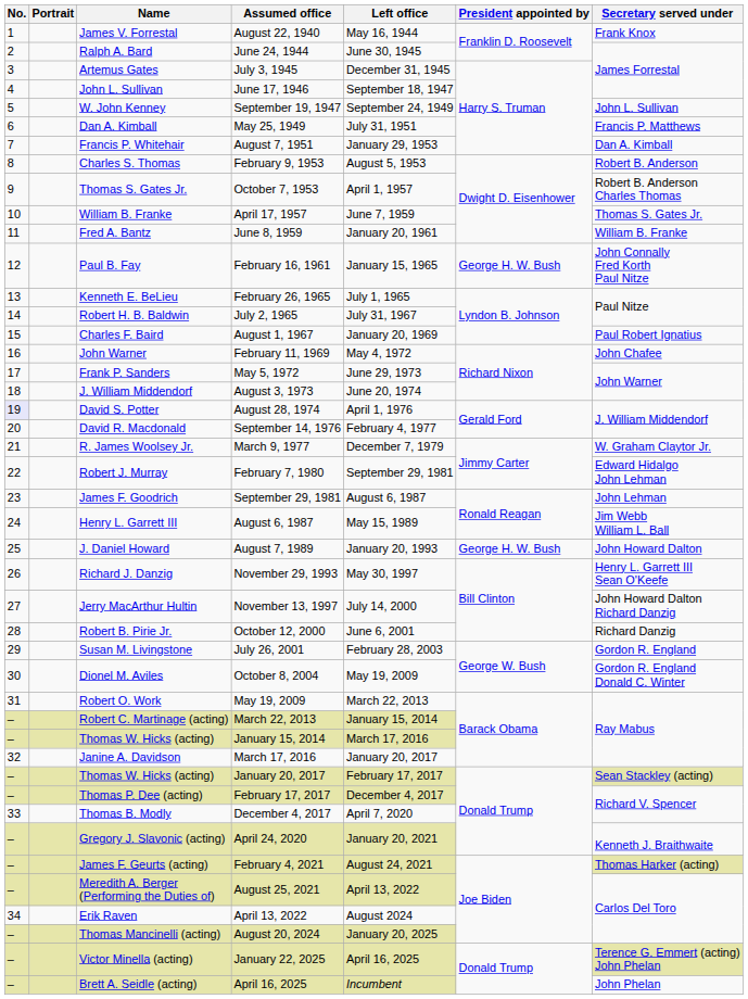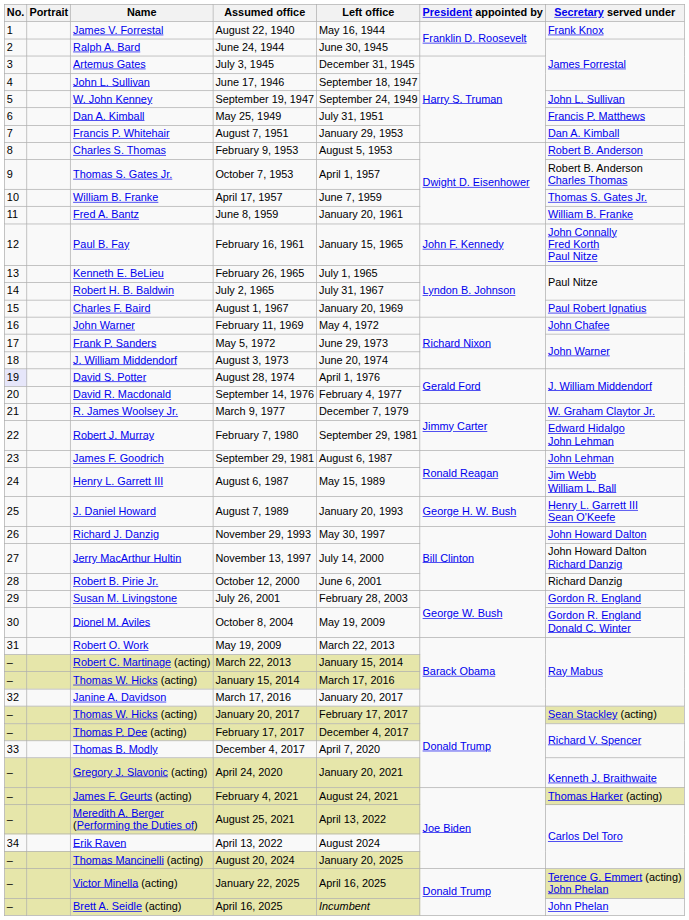 <table class="wikitable">
 <tr>
 <th>No.</th>
 <th>Portrait</th>
 <th>Name</th>
 <th>Assumed office</th>
 <th>Left office</th>
 <th><a href='#'>President</a> appointed by</th>
 <th><a href='#'>Secretary</a> served under</th>
 </tr>
 <tr>
 <td>1</td>
 <td></td>
 <td><a href='#'>James V. Forrestal</a></td>
 <td>August 22, 1940</td>
 <td>May 16, 1944</td>
 <td rowspan="2"><a href='#'>Franklin D. Roosevelt</a></td>
 <td><a href='#'>Frank Knox</a></td>
 </tr>
 <tr>
 <td>2</td>
 <td></td>
 <td><a href='#'>Ralph A. Bard</a></td>
 <td>June 24, 1944</td>
 <td>June 30, 1945</td>
 <td rowspan="3"><a href='#'>James Forrestal</a></td>
 </tr>
 <tr>
 <td>3</td>
 <td></td>
 <td><a href='#'>Artemus Gates</a></td>
 <td>July 3, 1945</td>
 <td>December 31, 1945</td>
 <td rowspan="5"><a href='#'>Harry S. Truman</a></td>
 </tr>
 <tr>
 <td>4</td>
 <td></td>
 <td><a href='#'>John L. Sullivan</a></td>
 <td>June 17, 1946</td>
 <td>September 18, 1947</td>
 </tr>
 <tr>
 <td>5</td>
 <td></td>
 <td><a href='#'>W. John Kenney</a></td>
 <td>September 19, 1947</td>
 <td>September 24, 1949</td>
 <td><a href='#'>John L. Sullivan</a></td>
 </tr>
 <tr>
 <td>6</td>
 <td></td>
 <td><a href='#'>Dan A. Kimball</a></td>
 <td>May 25, 1949</td>
 <td>July 31, 1951</td>
 <td><a href='#'>Francis P. Matthews</a></td>
 </tr>
 <tr>
 <td>7</td>
 <td></td>
 <td><a href='#'>Francis P. Whitehair</a></td>
 <td>August 7, 1951</td>
 <td>January 29, 1953</td>
 <td><a href='#'>Dan A. Kimball</a></td>
 </tr>
 <tr>
 <td>8</td>
 <td></td>
 <td><a href='#'>Charles S. Thomas</a></td>
 <td>February 9, 1953</td>
 <td>August 5, 1953</td>
 <td rowspan="4"><a href='#'>Dwight D. Eisenhower</a></td>
 <td><a href='#'>Robert B. Anderson</a></td>
 </tr>
 <tr>
 <td>9</td>
 <td></td>
 <td><a href='#'>Thomas S. Gates Jr.</a></td>
 <td>October 7, 1953</td>
 <td>April 1, 1957</td>
 <td>Robert B. Anderson<br><a href='#'>Charles Thomas</a></td>
 </tr>
 <tr>
 <td>10</td>
 <td></td>
 <td><a href='#'>William B. Franke</a></td>
 <td>April 17, 1957</td>
 <td>June 7, 1959</td>
 <td><a href='#'>Thomas S. Gates Jr.</a></td>
 </tr>
 <tr>
 <td>11</td>
 <td></td>
 <td><a href='#'>Fred A. Bantz</a></td>
 <td>June 8, 1959</td>
 <td>January 20, 1961</td>
 <td><a href='#'>William B. Franke</a></td>
 </tr>
 <tr>
 <td>12</td>
 <td></td>
 <td><a href='#'>Paul B. Fay</a></td>
 <td>February 16, 1961</td>
 <td>January 15, 1965</td>
-<td><a href='#'>George H. W. Bush</a></td>
+<td><a href='#'>John F. Kennedy</a></td>
 <td><a href='#'>John Connally</a><br><a href='#'>Fred Korth</a><br><a href='#'>Paul Nitze</a></td>
 </tr>
 <tr>
 <td>13</td>
 <td></td>
 <td><a href='#'>Kenneth E. BeLieu</a></td>
 <td>February 26, 1965</td>
 <td>July 1, 1965</td>
 <td rowspan="3"><a href='#'>Lyndon B. Johnson</a></td>
 <td rowspan="2">Paul Nitze</td>
 </tr>
 <tr>
 <td>14</td>
 <td></td>
 <td><a href='#'>Robert H. B. Baldwin</a></td>
 <td>July 2, 1965</td>
 <td>July 31, 1967</td>
 </tr>
 <tr>
 <td>15</td>
 <td></td>
 <td><a href='#'>Charles F. Baird</a></td>
 <td>August 1, 1967</td>
 <td>January 20, 1969</td>
 <td><a href='#'>Paul Robert Ignatius</a></td>
 </tr>
 <tr>
 <td>16</td>
 <td></td>
 <td><a href='#'>John Warner</a></td>
 <td>February 11, 1969</td>
 <td>May 4, 1972</td>
 <td rowspan="3"><a href='#'>Richard Nixon</a></td>
 <td><a href='#'>John Chafee</a></td>
 </tr>
 <tr>
 <td>17</td>
 <td></td>
 <td><a href='#'>Frank P. Sanders</a></td>
 <td>May 5, 1972</td>
 <td>June 29, 1973</td>
 <td rowspan="2"><a href='#'>John Warner</a></td>
 </tr>
 <tr>
 <td>18</td>
 <td></td>
 <td><a href='#'>J. William Middendorf</a></td>
 <td>August 3, 1973</td>
 <td>June 20, 1974</td>
 </tr>
 <tr>
 <td style="background: lavender;">19</td>
 <td></td>
 <td><a href='#'>David S. Potter</a></td>
 <td>August 28, 1974</td>
 <td>April 1, 1976</td>
 <td rowspan="2"><a href='#'>Gerald Ford</a></td>
 <td rowspan="2"><a href='#'>J. William Middendorf</a></td>
 </tr>
 <tr>
 <td>20</td>
 <td></td>
 <td><a href='#'>David R. Macdonald</a></td>
 <td>September 14, 1976</td>
 <td>February 4, 1977</td>
 </tr>
 <tr>
 <td>21</td>
 <td></td>
 <td><a href='#'>R. James Woolsey Jr.</a></td>
 <td>March 9, 1977</td>
 <td>December 7, 1979</td>
 <td rowspan="2"><a href='#'>Jimmy Carter</a></td>
 <td><a href='#'>W. Graham Claytor Jr.</a></td>
 </tr>
 <tr>
 <td>22</td>
 <td></td>
 <td><a href='#'>Robert J. Murray</a></td>
 <td>February 7, 1980</td>
 <td>September 29, 1981</td>
 <td><a href='#'>Edward Hidalgo</a><br><a href='#'>John Lehman</a></td>
 </tr>
 <tr>
 <td>23</td>
 <td></td>
 <td><a href='#'>James F. Goodrich</a></td>
 <td>September 29, 1981</td>
 <td>August 6, 1987</td>
 <td rowspan="2"><a href='#'>Ronald Reagan</a></td>
 <td><a href='#'>John Lehman</a></td>
 </tr>
 <tr>
 <td>24</td>
 <td></td>
 <td><a href='#'>Henry L. Garrett III</a></td>
 <td>August 6, 1987</td>
 <td>May 15, 1989</td>
 <td><a href='#'>Jim Webb</a><br><a href='#'>William L. Ball</a></td>
 </tr>
 <tr>
 <td>25</td>
 <td></td>
 <td><a href='#'>J. Daniel Howard</a></td>
 <td>August 7, 1989</td>
 <td>January 20, 1993</td>
 <td><a href='#'>George H. W. Bush</a></td>
-<td><a href='#'>John Howard Dalton</a></td>
+<td><a href='#'>Henry L. Garrett III</a><br><a href='#'>Sean O'Keefe</a></td>
 </tr>
 <tr>
 <td>26</td>
 <td></td>
 <td><a href='#'>Richard J. Danzig</a></td>
 <td>November 29, 1993</td>
 <td>May 30, 1997</td>
 <td rowspan="3"><a href='#'>Bill Clinton</a></td>
-<td><a href='#'>Henry L. Garrett III</a><br><a href='#'>Sean O'Keefe</a></td>
+<td><a href='#'>John Howard Dalton</a></td>
 </tr>
 <tr>
 <td>27</td>
 <td></td>
 <td><a href='#'>Jerry MacArthur Hultin</a></td>
 <td>November 13, 1997</td>
 <td>July 14, 2000</td>
 <td>John Howard Dalton<br><a href='#'>Richard Danzig</a></td>
 </tr>
 <tr>
 <td>28</td>
 <td></td>
 <td><a href='#'>Robert B. Pirie Jr.</a></td>
 <td>October 12, 2000</td>
 <td>June 6, 2001</td>
 <td>Richard Danzig</td>
 </tr>
 <tr>
 <td>29</td>
 <td></td>
 <td><a href='#'>Susan M. Livingstone</a></td>
 <td>July 26, 2001</td>
 <td>February 28, 2003</td>
 <td rowspan="2"><a href='#'>George W. Bush</a></td>
 <td><a href='#'>Gordon R. England</a></td>
 </tr>
 <tr>
 <td>30</td>
 <td></td>
 <td><a href='#'>Dionel M. Aviles</a></td>
 <td>October 8, 2004</td>
 <td>May 19, 2009</td>
 <td><a href='#'>Gordon R. England</a><br><a href='#'>Donald C. Winter</a></td>
 </tr>
 <tr>
 <td>31</td>
 <td></td>
 <td><a href='#'>Robert O. Work</a></td>
 <td>May 19, 2009</td>
 <td>March 22, 2013</td>
 <td rowspan="4"><a href='#'>Barack Obama</a></td>
 <td rowspan="4"><a href='#'>Ray Mabus</a></td>
 </tr>
 <tr>
 <td style="background:#e6e6aa;">–</td>
 <td style="background:#e6e6aa;"></td>
 <td style="background:#e6e6aa;"><a href='#'>Robert C. Martinage</a> (acting)</td>
 <td style="background:#e6e6aa;">March 22, 2013</td>
 <td style="background:#e6e6aa;">January 15, 2014</td>
 </tr>
 <tr>
 <td style="background:#e6e6aa;">–</td>
 <td style="background:#e6e6aa;"></td>
 <td style="background:#e6e6aa;"><a href='#'>Thomas W. Hicks</a> (acting)</td>
 <td style="background:#e6e6aa;">January 15, 2014</td>
 <td style="background:#e6e6aa;">March 17, 2016</td>
 </tr>
 <tr>
 <td>32</td>
 <td></td>
 <td><a href='#'>Janine A. Davidson</a></td>
 <td>March 17, 2016</td>
 <td>January 20, 2017</td>
 </tr>
 <tr>
 <td style="background:#e6e6aa;">–</td>
 <td style="background:#e6e6aa;"></td>
 <td style="background:#e6e6aa;"><a href='#'>Thomas W. Hicks</a> (acting)</td>
 <td style="background:#e6e6aa;">January 20, 2017</td>
 <td style="background:#e6e6aa;">February 17, 2017</td>
 <td rowspan="4"><a href='#'>Donald Trump</a></td>
 <td style="background:#e6e6aa;"><a href='#'>Sean Stackley</a> (acting)</td>
 </tr>
 <tr>
 <td style="background:#e6e6aa;">–</td>
 <td style="background:#e6e6aa;"></td>
 <td style="background:#e6e6aa;"><a href='#'>Thomas P. Dee</a> (acting)</td>
 <td style="background:#e6e6aa;">February 17, 2017</td>
 <td style="background:#e6e6aa;">December 4, 2017</td>
 <td rowspan="2"><a href='#'>Richard V. Spencer</a></td>
 </tr>
 <tr>
 <td>33</td>
 <td></td>
 <td><a href='#'>Thomas B. Modly</a></td>
 <td>December 4, 2017</td>
 <td>April 7, 2020<br></td>
 </tr>
 <tr>
 <td style="background:#e6e6aa;">–</td>
 <td style="background:#e6e6aa;"></td>
 <td style="background:#e6e6aa;"><a href='#'>Gregory J. Slavonic</a> (acting)</td>
 <td style="background:#e6e6aa;">April 24, 2020</td>
 <td style="background:#e6e6aa;">January 20, 2021</td>
 <td><br><a href='#'>Kenneth J. Braithwaite</a></td>
 </tr>
 <tr>
 <td style="background:#e6e6aa;">–</td>
 <td style="background:#e6e6aa;"></td>
 <td style="background:#e6e6aa;"><a href='#'>James F. Geurts</a> (acting)</td>
 <td style="background:#e6e6aa;">February 4, 2021</td>
 <td style="background:#e6e6aa;">August 24, 2021</td>
 <td rowspan=4><a href='#'>Joe Biden</a></td>
 <td style="background:#e6e6aa;"><a href='#'>Thomas Harker</a> (acting)</td>
 </tr>
 <tr>
 <td style="background:#e6e6aa;">–</td>
 <td style="background:#e6e6aa;"></td>
 <td style="background:#e6e6aa;"><a href='#'>Meredith A. Berger</a><br>(<a href='#'>Performing the Duties of</a>)</td>
 <td style="background:#e6e6aa;">August 25, 2021</td>
 <td style="background:#e6e6aa;">April 13, 2022</td>
 <td rowspan=3><a href='#'>Carlos Del Toro</a></td>
 </tr>
 <tr>
 <td>34</td>
 <td></td>
 <td><a href='#'>Erik Raven</a></td>
 <td>April 13, 2022</td>
 <td>August 2024</td>
 </tr>
 <tr>
 <td style="background:#e6e6aa;">–</td>
 <td style="background:#e6e6aa;"></td>
 <td style="background:#e6e6aa;"><a href='#'>Thomas Mancinelli</a> (acting)</td>
 <td style="background:#e6e6aa;">August 20, 2024</td>
 <td style="background:#e6e6aa;">January 20, 2025</td>
 </tr>
 <tr>
 <td style="background:#e6e6aa;">–</td>
 <td style="background:#e6e6aa;"></td>
 <td style="background:#e6e6aa;"><a href='#'>Victor Minella</a> (acting)</td>
 <td style="background:#e6e6aa;">January 22, 2025</td>
 <td style="background:#e6e6aa;">April 16, 2025</td>
 <td rowspan=2><a href='#'>Donald Trump</a></td>
 <td style="background:#e6e6aa;"><a href='#'>Terence G. Emmert</a> (acting)<br><a href='#'>John Phelan</a></td>
 </tr>
 <tr>
 <td style="background:#e6e6aa;">–</td>
 <td style="background:#e6e6aa;"></td>
 <td style="background:#e6e6aa;"><a href='#'>Brett A. Seidle</a> (acting)</td>
 <td style="background:#e6e6aa;">April 16, 2025</td>
 <td style="background:#e6e6aa;"><em>Incumbent</em></td>
 <td><a href='#'>John Phelan</a></td>
 </tr>
 </table>
